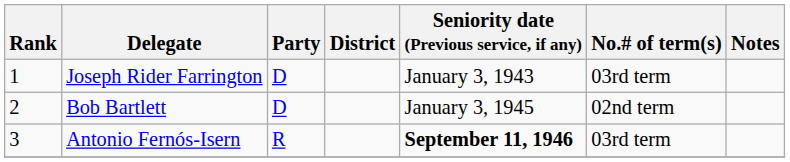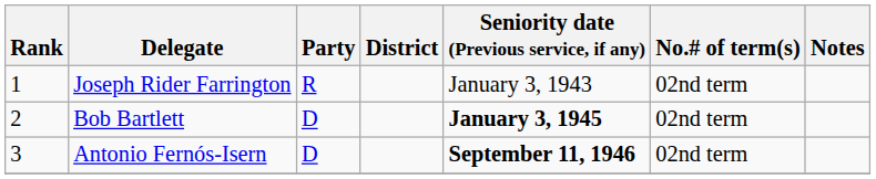 <table class="wikitable sortable">
 <tr valign=bottom>
 <th>Rank</th>
 <th>Delegate</th>
 <th>Party</th>
 <th>District</th>
 <th>Seniority date<br><small>(Previous service, if any)</small><br></th>
 <th>No.# of term(s)</th>
 <th>Notes</th>
 </tr>
 <tr>
 <td>1</td>
 <td><a href='#'>Joseph Rider Farrington</a></td>
-<td><a href='#'>D</a></td>
+<td><a href='#'>R</a></td>
 <td></td>
 <td>January 3, 1943</td>
-<td>03rd term</td>
+<td>02nd term</td>
 <td></td>
 </tr>
 <tr>
 <td>2</td>
 <td><a href='#'>Bob Bartlett</a></td>
 <td><a href='#'>D</a></td>
 <td></td>
-<td>January 3, 1945</td>
+<td><strong>January 3, 1945</strong></td>
 <td>02nd term</td>
 <td></td>
 </tr>
 <tr>
 <td>3</td>
 <td><a href='#'>Antonio Fernós-Isern</a></td>
-<td><a href='#'>R</a></td>
+<td><a href='#'>D</a></td>
 <td></td>
 <td><strong>September 11, 1946</strong></td>
-<td>03rd term</td>
+<td>02nd term</td>
 <td></td>
 </tr>
 <tr>
 </tr>
 </table>
